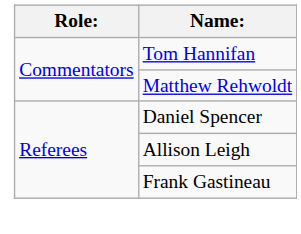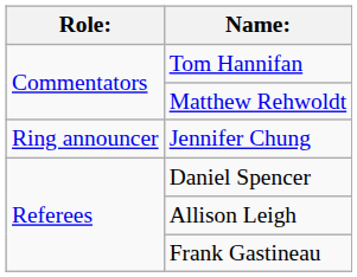 <table class=wikitable style="font-size:90%; margin: 0.5em 0 0.5em 1em; float: right; clear: right;">
 <tr>
 <th>Role:</th>
 <th>Name:</th>
 </tr>
 <tr>
 <td rowspan=2><a href='#'>Commentators</a></td>
 <td><a href='#'>Tom Hannifan</a></td>
 </tr>
 <tr>
 <td><a href='#'>Matthew Rehwoldt</a></td>
 </tr>
 <tr>
+<td><a href='#'>Ring announcer</a></td>
+<td><a href='#'>Jennifer Chung</a></td>
+</tr>
+<tr>
 <td rowspan=3><a href='#'>Referees</a></td>
 <td>Daniel Spencer</td>
 </tr>
 <tr>
 <td>Allison Leigh</td>
 </tr>
 <tr>
 <td>Frank Gastineau</td>
 </tr>
 </table>
